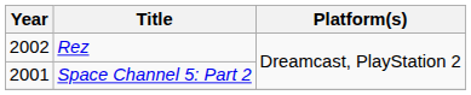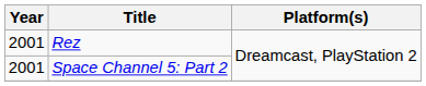 <table class="wikitable sortable">
 <tr>
 <th>Year</th>
 <th>Title</th>
 <th>Platform(s)</th>
 </tr>
 <tr>
-<td>2002</td>
+<td>2001</td>
 <td><em><a href='#'>Rez</a></em></td>
 <td rowspan="2">Dreamcast, PlayStation 2</td>
 </tr>
 <tr>
 <td>2001</td>
 <td><em><a href='#'>Space Channel 5: Part 2</a></em></td>
 </tr>
 <tr>
 </tr>
 </table>
